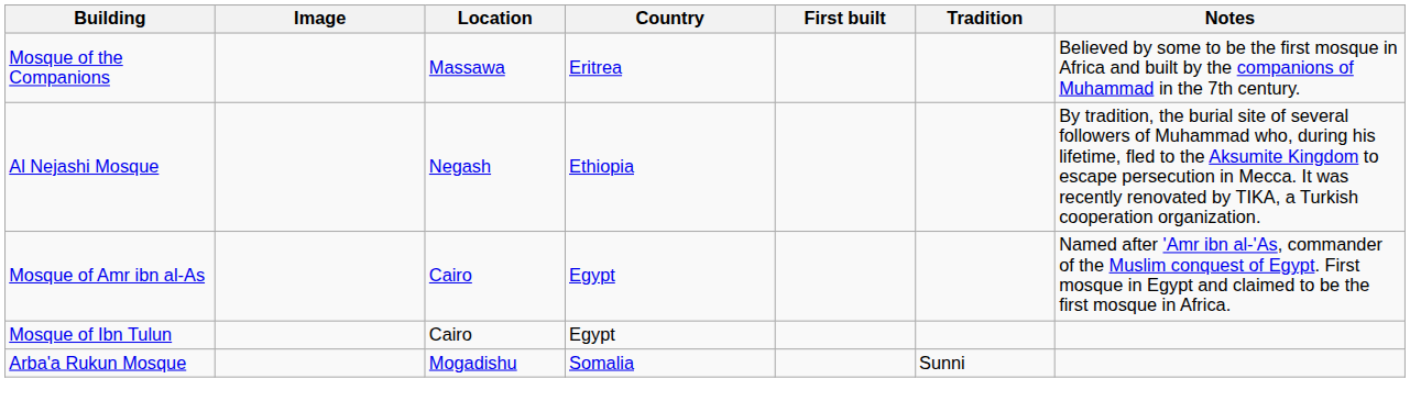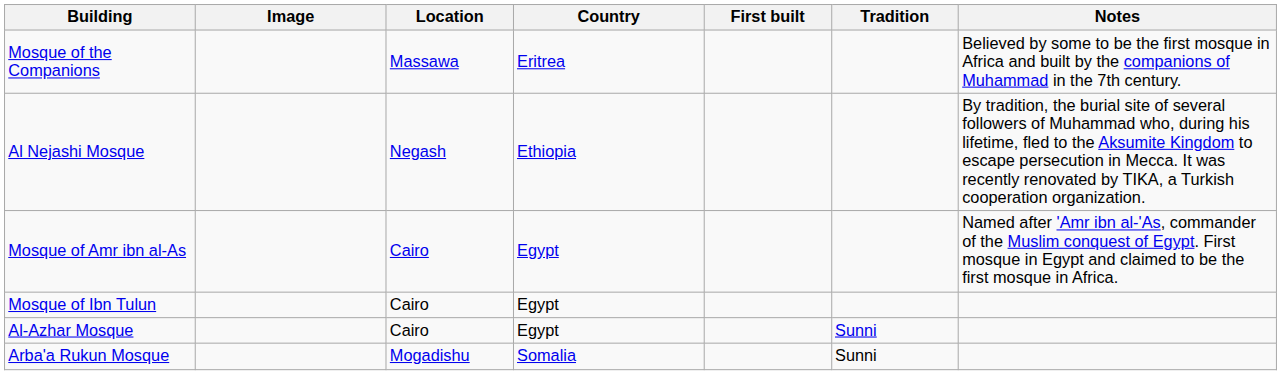 <table class="wikitable sortable">
 <tr>
 <th style="width:15%">Building</th>
 <th class="unsortable"; style="width:15%">Image</th>
 <th style="width:10%">Location</th>
 <th style="width:15%">Country</th>
 <th style="width:10%">First built</th>
 <th style="width:10%">Tradition</th>
 <th class="unsortable"; style="width:25%">Notes</th>
 </tr>
 <tr>
 <td><a href='#'>Mosque of the Companions</a></td>
 <td></td>
 <td><a href='#'>Massawa</a></td>
 <td><a href='#'>Eritrea</a></td>
 <td></td>
 <td></td>
 <td>Believed by some to be the first mosque in Africa and built by the <a href='#'>companions of Muhammad</a> in the 7th century.</td>
 </tr>
 <tr>
 <td><a href='#'>Al Nejashi Mosque</a></td>
 <td></td>
 <td><a href='#'>Negash</a></td>
 <td><a href='#'>Ethiopia</a></td>
 <td></td>
 <td></td>
 <td>By tradition, the burial site of several followers of Muhammad who, during his lifetime, fled to the <a href='#'>Aksumite Kingdom</a> to escape persecution in Mecca. It was recently renovated by TIKA, a Turkish cooperation organization.</td>
 </tr>
 <tr>
 <td><a href='#'>Mosque of Amr ibn al-As</a></td>
 <td></td>
 <td><a href='#'>Cairo</a></td>
 <td><a href='#'>Egypt</a></td>
 <td></td>
 <td></td>
 <td>Named after <a href='#'>'Amr ibn al-'As</a>, commander of the <a href='#'>Muslim conquest of Egypt</a>. First mosque in Egypt and claimed to be the first mosque in Africa.</td>
 </tr>
 <tr>
 <td><a href='#'>Mosque of Ibn Tulun</a></td>
 <td></td>
 <td>Cairo</td>
 <td>Egypt</td>
 <td></td>
 <td></td>
 <td></td>
 </tr>
 <tr>
+<td><a href='#'>Al-Azhar Mosque</a></td>
+<td></td>
+<td>Cairo</td>
+<td>Egypt</td>
+<td></td>
+<td><a href='#'>Sunni</a></td>
+<td></td>
+</tr>
+<tr>
 <td><a href='#'>Arba'a Rukun Mosque</a></td>
 <td></td>
 <td><a href='#'>Mogadishu</a></td>
 <td><a href='#'>Somalia</a></td>
 <td></td>
 <td>Sunni</td>
 <td></td>
 </tr>
 </table>
